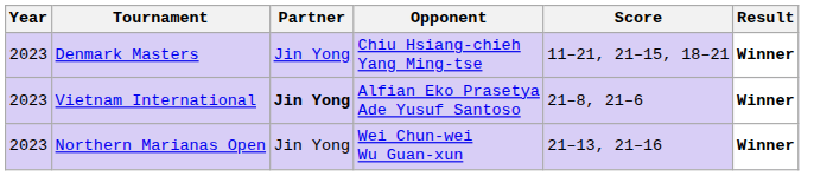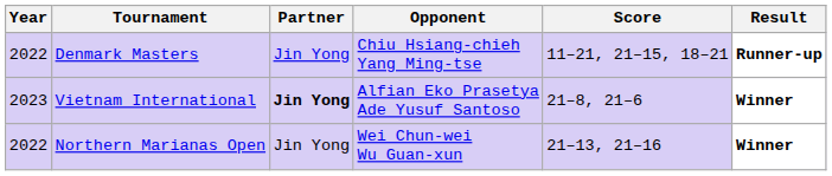 <table class="sortable wikitable" style="font-size: 90%;">
 <tr>
 <th>Year</th>
 <th>Tournament</th>
 <th>Partner</th>
 <th>Opponent</th>
 <th>Score</th>
 <th>Result</th>
 </tr>
 <tr style="background:#D8CEF6">
-<td align="center">2023</td>
+<td align="center">2022</td>
 <td align="left"><a href='#'>Denmark Masters</a></td>
 <td align="left"> <a href='#'>Jin Yong</a></td>
 <td align="left"> <a href='#'>Chiu Hsiang-chieh</a><br> <a href='#'>Yang Ming-tse</a></td>
 <td align="left">11–21, 21–15, 18–21</td>
-<td style="text-align:left; background:white"> <strong>Winner</strong></td>
+<td style="text-align:left; background:white"> <strong>Runner-up</strong></td>
 </tr>
 <tr style="background:#D8CEF6">
 <td align="center">2023</td>
 <td align="left"><a href='#'>Vietnam International</a></td>
 <td align="left"><strong> Jin Yong</strong></td>
 <td align="left"> <a href='#'>Alfian Eko Prasetya</a><br> <a href='#'>Ade Yusuf Santoso</a></td>
 <td align="left">21–8, 21–6</td>
 <td style="text-align:left; background:white"> <strong>Winner</strong></td>
 </tr>
 <tr style="background:#D8CEF6">
-<td align="center">2023</td>
+<td align="center">2022</td>
 <td align="left"><a href='#'>Northern Marianas Open</a></td>
 <td align="left"> Jin Yong</td>
 <td align="left"> <a href='#'>Wei Chun-wei</a><br> <a href='#'>Wu Guan-xun</a></td>
 <td align="left">21–13, 21–16</td>
 <td style="text-align:left; background:white"> <strong>Winner</strong></td>
 </tr>
 </table>
